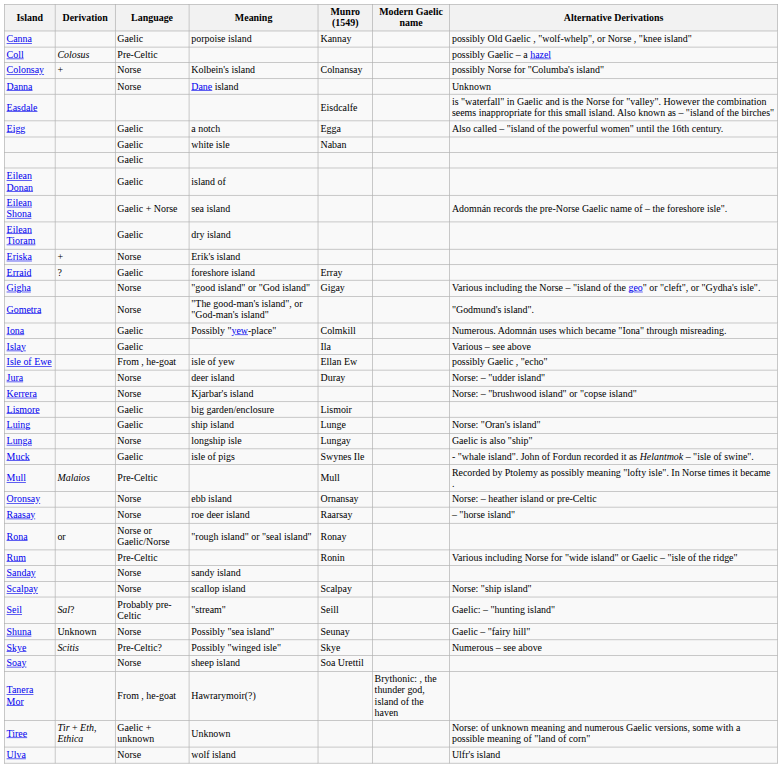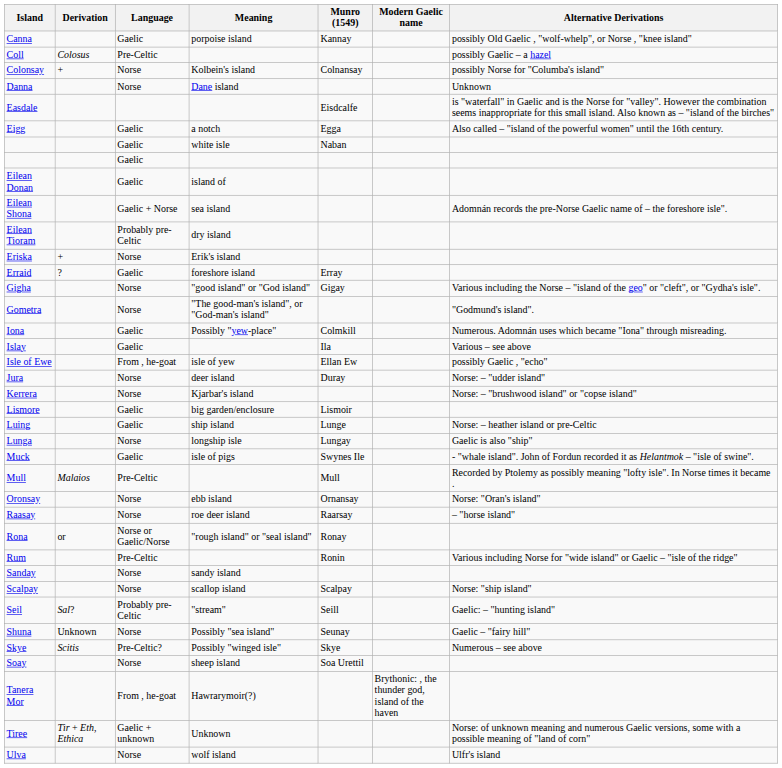 <table class="wikitable sortable">
 <tr>
 <th>Island</th>
 <th>Derivation</th>
 <th>Language</th>
 <th>Meaning</th>
 <th>Munro (1549)</th>
 <th style="width:10%;">Modern Gaelic name</th>
 <th>Alternative Derivations</th>
 </tr>
 <tr>
 <td><a href='#'>Canna</a></td>
 <td><em></em></td>
 <td>Gaelic</td>
 <td>porpoise island</td>
 <td>Kannay</td>
 <td><em></em></td>
 <td>possibly Old Gaelic <em></em>, "wolf-whelp", or Norse <em></em>, "knee island"</td>
 </tr>
 <tr>
 <td><a href='#'>Coll</a></td>
 <td><em>Colosus</em></td>
 <td>Pre-Celtic</td>
 <td></td>
 <td></td>
 <td><em></em></td>
 <td>possibly Gaelic <em></em> – a <a href='#'>hazel</a></td>
 </tr>
 <tr>
 <td><a href='#'>Colonsay</a></td>
 <td> + </td>
 <td>Norse</td>
 <td>Kolbein's island</td>
 <td>Colnansay</td>
 <td><em></em></td>
 <td>possibly Norse for "Columba's island"</td>
 </tr>
 <tr>
 <td><a href='#'>Danna</a></td>
 <td></td>
 <td>Norse</td>
 <td><a href='#'>Dane</a> island</td>
 <td></td>
 <td><em></em></td>
 <td>Unknown</td>
 </tr>
 <tr>
 <td><a href='#'>Easdale</a></td>
 <td></td>
 <td></td>
 <td></td>
 <td>Eisdcalfe</td>
 <td><em></em></td>
 <td><em></em> is "waterfall" in Gaelic and <em></em> is the Norse for "valley". However the combination seems inappropriate for this small island. Also known as <em></em> – "island of the birches"</td>
 </tr>
 <tr>
 <td><a href='#'>Eigg</a></td>
 <td><em></em></td>
 <td>Gaelic</td>
 <td>a notch</td>
 <td>Egga</td>
 <td><em></em></td>
 <td>Also called <em></em> – "island of the powerful women" until the 16th century.</td>
 </tr>
 <tr>
 <td></td>
 <td></td>
 <td>Gaelic</td>
 <td>white isle</td>
 <td>Naban</td>
 <td><em></em></td>
 <td></td>
 </tr>
 <tr>
 <td></td>
 <td></td>
 <td>Gaelic</td>
 <td></td>
 <td></td>
 <td></td>
 <td></td>
 </tr>
 <tr>
 <td><a href='#'>Eilean Donan</a></td>
 <td></td>
 <td>Gaelic</td>
 <td>island of </td>
 <td></td>
 <td><em></em></td>
 <td></td>
 </tr>
 <tr>
 <td><a href='#'>Eilean Shona</a></td>
 <td></td>
 <td>Gaelic + Norse</td>
 <td>sea island</td>
 <td></td>
 <td><em></em></td>
 <td>Adomnán records the pre-Norse Gaelic name of <em></em> – the foreshore isle".</td>
 </tr>
 <tr>
 <td><a href='#'>Eilean Tioram</a></td>
 <td></td>
-<td>Gaelic</td>
+<td>Probably pre-Celtic</td>
 <td>dry island</td>
 <td></td>
 <td></td>
 <td></td>
 </tr>
 <tr>
 <td><a href='#'>Eriska</a></td>
 <td> + </td>
 <td>Norse</td>
 <td>Erik's island</td>
 <td></td>
 <td></td>
 <td></td>
 </tr>
 <tr>
 <td><a href='#'>Erraid</a></td>
 <td><em></em>?</td>
 <td>Gaelic</td>
 <td>foreshore island</td>
 <td>Erray</td>
 <td><em></em></td>
 <td></td>
 </tr>
 <tr>
 <td><a href='#'>Gigha</a></td>
 <td><em></em></td>
 <td>Norse</td>
 <td>"good island" or "God island"</td>
 <td>Gigay</td>
 <td><em></em></td>
 <td>Various including the Norse <em></em> – "island of the <a href='#'>geo</a>" or "cleft", or "Gydha's isle".</td>
 </tr>
 <tr>
 <td><a href='#'>Gometra</a></td>
 <td></td>
 <td>Norse</td>
 <td>"The good-man's island", or "God-man's island"</td>
 <td></td>
 <td><em></em></td>
 <td>"Godmund's island".</td>
 </tr>
 <tr>
 <td><a href='#'>Iona</a></td>
 <td><em></em></td>
 <td>Gaelic</td>
 <td>Possibly "<a href='#'>yew</a>-place"</td>
 <td>Colmkill</td>
 <td></td>
 <td>Numerous. Adomnán uses <em></em> which became "Iona" through misreading.</td>
 </tr>
 <tr>
 <td><a href='#'>Islay</a></td>
 <td></td>
 <td>Gaelic</td>
 <td></td>
 <td>Ila</td>
 <td></td>
 <td>Various – see above</td>
 </tr>
 <tr>
 <td><a href='#'>Isle of Ewe</a></td>
 <td><em></em></td>
 <td>From , he-goat</td>
 <td>isle of yew</td>
 <td>Ellan Ew</td>
 <td></td>
 <td>possibly Gaelic <em></em>, "echo"</td>
 </tr>
 <tr>
 <td><a href='#'>Jura</a></td>
 <td><em></em></td>
 <td>Norse</td>
 <td>deer island</td>
 <td>Duray</td>
 <td><em></em></td>
 <td>Norse: <em></em> – "udder island"</td>
 </tr>
 <tr>
 <td><a href='#'>Kerrera</a></td>
 <td><em></em></td>
 <td>Norse</td>
 <td>Kjarbar's island</td>
 <td></td>
 <td><em></em></td>
 <td>Norse: <em></em> – "brushwood island" or "copse island"</td>
 </tr>
 <tr>
 <td><a href='#'>Lismore</a></td>
 <td><em></em></td>
 <td>Gaelic</td>
 <td>big garden/enclosure</td>
 <td>Lismoir</td>
 <td><em></em></td>
 <td></td>
 </tr>
 <tr>
 <td><a href='#'>Luing</a></td>
 <td></td>
 <td>Gaelic</td>
 <td>ship island</td>
 <td>Lunge</td>
 <td><em></em></td>
-<td>Norse: "Oran's island"</td>
+<td>Norse: <em></em> – heather island or pre-Celtic</td>
 </tr>
 <tr>
 <td><a href='#'>Lunga</a></td>
 <td><em></em></td>
 <td>Norse</td>
 <td>longship isle</td>
 <td>Lungay</td>
 <td><em></em></td>
 <td>Gaelic <em></em> is also "ship"</td>
 </tr>
 <tr>
 <td><a href='#'>Muck</a></td>
 <td><em></em></td>
 <td>Gaelic</td>
 <td>isle of pigs</td>
 <td>Swynes Ile</td>
 <td><em></em></td>
 <td><em></em>- "whale island". John of Fordun recorded it as <em>Helantmok</em> – "isle of swine".</td>
 </tr>
 <tr>
 <td><a href='#'>Mull</a></td>
 <td><em>Malaios</em></td>
 <td>Pre-Celtic</td>
 <td></td>
 <td>Mull</td>
 <td><em></em></td>
 <td>Recorded by Ptolemy as  possibly meaning "lofty isle". In Norse times it became <em></em>.</td>
 </tr>
 <tr>
 <td><a href='#'>Oronsay</a></td>
 <td></td>
 <td>Norse</td>
 <td>ebb island</td>
 <td>Ornansay</td>
 <td><em></em></td>
-<td>Norse: <em></em> – heather island or pre-Celtic</td>
+<td>Norse: "Oran's island"</td>
 </tr>
 <tr>
 <td><a href='#'>Raasay</a></td>
 <td><em></em></td>
 <td>Norse</td>
 <td>roe deer island</td>
 <td>Raarsay</td>
 <td><em></em></td>
 <td><em></em> – "horse island"</td>
 </tr>
 <tr>
 <td><a href='#'>Rona</a></td>
 <td><em></em> or <em></em></td>
 <td>Norse or Gaelic/Norse</td>
 <td>"rough island" or "seal island"</td>
 <td>Ronay</td>
 <td><em></em></td>
 <td></td>
 </tr>
 <tr>
 <td><a href='#'>Rum</a></td>
 <td></td>
 <td>Pre-Celtic</td>
 <td></td>
 <td>Ronin</td>
 <td><em></em></td>
 <td>Various including Norse <em></em> for "wide island" or Gaelic <em></em> – "isle of the ridge"</td>
 </tr>
 <tr>
 <td><a href='#'>Sanday</a></td>
 <td><em></em></td>
 <td>Norse</td>
 <td>sandy island</td>
 <td></td>
 <td><em></em></td>
 <td></td>
 </tr>
 <tr>
 <td><a href='#'>Scalpay</a></td>
 <td><em></em></td>
 <td>Norse</td>
 <td>scallop island</td>
 <td>Scalpay</td>
 <td><em></em></td>
 <td>Norse: "ship island"</td>
 </tr>
 <tr>
 <td><a href='#'>Seil</a></td>
 <td><em>Sal</em>?</td>
 <td>Probably pre-Celtic</td>
 <td>"stream"</td>
 <td>Seill</td>
 <td><em></em></td>
 <td>Gaelic: <em></em> – "hunting island"</td>
 </tr>
 <tr>
 <td><a href='#'>Shuna</a></td>
 <td>Unknown</td>
 <td>Norse</td>
 <td>Possibly "sea island"</td>
 <td>Seunay</td>
 <td><em></em></td>
 <td>Gaelic <em></em> – "fairy hill"</td>
 </tr>
 <tr>
 <td><a href='#'>Skye</a></td>
 <td><em>Scitis</em></td>
 <td>Pre-Celtic?</td>
 <td>Possibly "winged isle"</td>
 <td>Skye</td>
 <td><em></em></td>
 <td>Numerous – see above</td>
 </tr>
 <tr>
 <td><a href='#'>Soay</a></td>
 <td><em></em></td>
 <td>Norse</td>
 <td>sheep island</td>
 <td>Soa Urettil</td>
 <td><em></em></td>
 <td></td>
 </tr>
 <tr>
 <td><a href='#'>Tanera Mor</a></td>
 <td><em></em></td>
 <td>From , he-goat</td>
 <td>Hawrarymoir(?)</td>
 <td><em></em></td>
 <td>Brythonic: <em></em>, the thunder god, island of the haven</td>
 </tr>
 <tr>
 <td><a href='#'>Tiree</a></td>
 <td><em>Tìr</em> + <em>Eth</em>, <em>Ethica</em></td>
 <td>Gaelic + unknown</td>
 <td>Unknown</td>
 <td></td>
 <td><em></em></td>
 <td>Norse: <em></em> of unknown meaning and numerous Gaelic versions, some with a possible meaning of "land of corn"</td>
 </tr>
 <tr>
 <td><a href='#'>Ulva</a></td>
 <td></td>
 <td>Norse</td>
 <td>wolf island</td>
 <td></td>
 <td><em></em></td>
 <td>Ulfr's island</td>
 </tr>
 </table>
